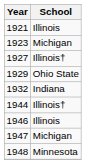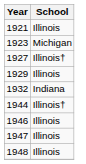 <table class="wikitable">
 <tr>
 <th>Year</th>
 <th>School</th>
 </tr>
 <tr>
 <td>1921</td>
 <td>Illinois</td>
 </tr>
 <tr>
 <td>1923</td>
 <td>Michigan</td>
 </tr>
 <tr>
 <td>1927</td>
 <td>Illinois†</td>
 </tr>
 <tr>
 <td>1929</td>
-<td>Ohio State</td>
+<td>Illinois</td>
 </tr>
 <tr>
 <td>1932</td>
 <td>Indiana</td>
 </tr>
 <tr>
 <td>1944</td>
 <td>Illinois†</td>
 </tr>
 <tr>
 <td>1946</td>
 <td>Illinois</td>
 </tr>
 <tr>
 <td>1947</td>
-<td>Michigan</td>
+<td>Illinois</td>
 </tr>
 <tr>
 <td>1948</td>
-<td>Minnesota</td>
+<td>Illinois</td>
 </tr>
 <tr>
 </tr>
 </table>
